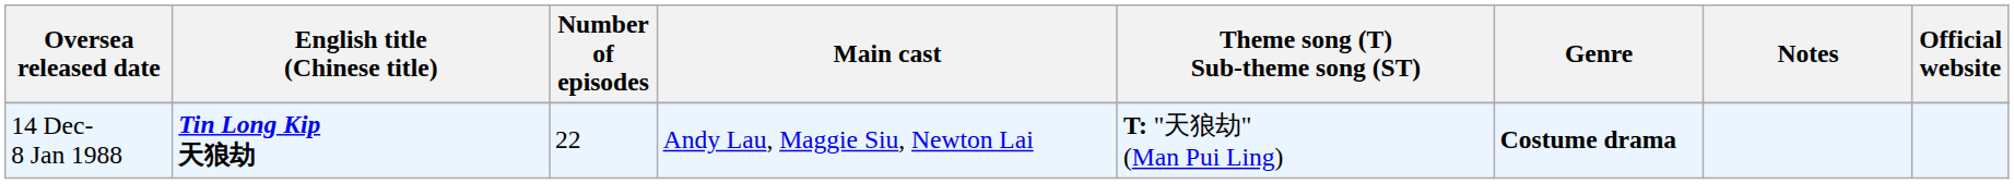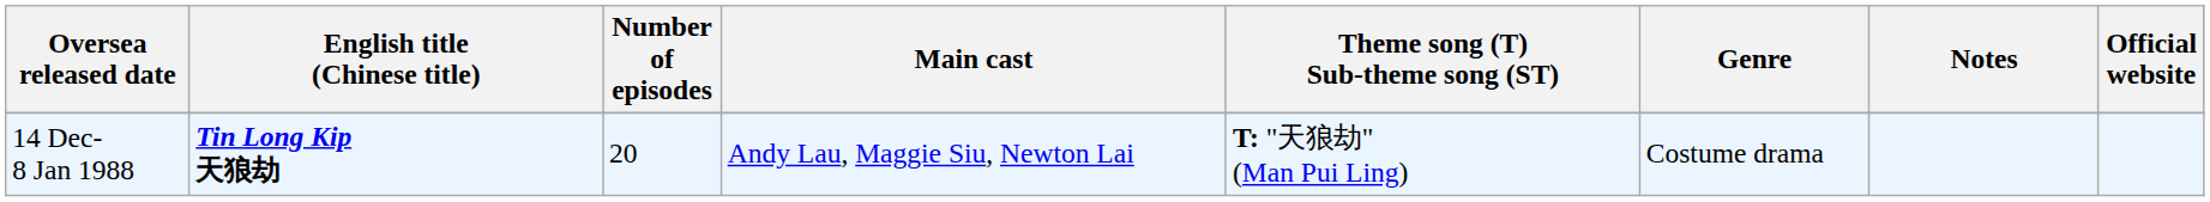 <table class="wikitable">
 <tr>
 <th align=center width=8% bgcolor="silver">Oversea <br> released date</th>
 <th align=center width=18% bgcolor="silver">English title <br> (Chinese title)</th>
 <th align=center width=5% bgcolor="silver">Number of episodes</th>
 <th align=center width=22% bgcolor="silver">Main cast</th>
 <th align=center width=18% bgcolor="silver">Theme song (T) <br>Sub-theme song (ST)</th>
 <th align=center width=10% bgcolor="silver">Genre</th>
 <th align=center width=10% bgcolor="silver">Notes</th>
 <th align=center width=1% bgcolor="silver">Official website</th>
 </tr>
 <tr>
 </tr>
 <tr ---- bgcolor="#ebf5ff">
 <td>14 Dec- <br> 8 Jan 1988</td>
 <td><strong><em><a href='#'>Tin Long Kip</a></em> <br> 天狼劫</strong></td>
-<td>22</td>
+<td>20</td>
 <td><a href='#'>Andy Lau</a>, <a href='#'>Maggie Siu</a>, <a href='#'>Newton Lai</a></td>
 <td><strong>T:</strong> "天狼劫" <br> (<a href='#'>Man Pui Ling</a>)</td>
-<td><strong>Costume drama</strong></td>
+<td>Costume drama</td>
 <td></td>
 <td></td>
 </tr>
 </table>
